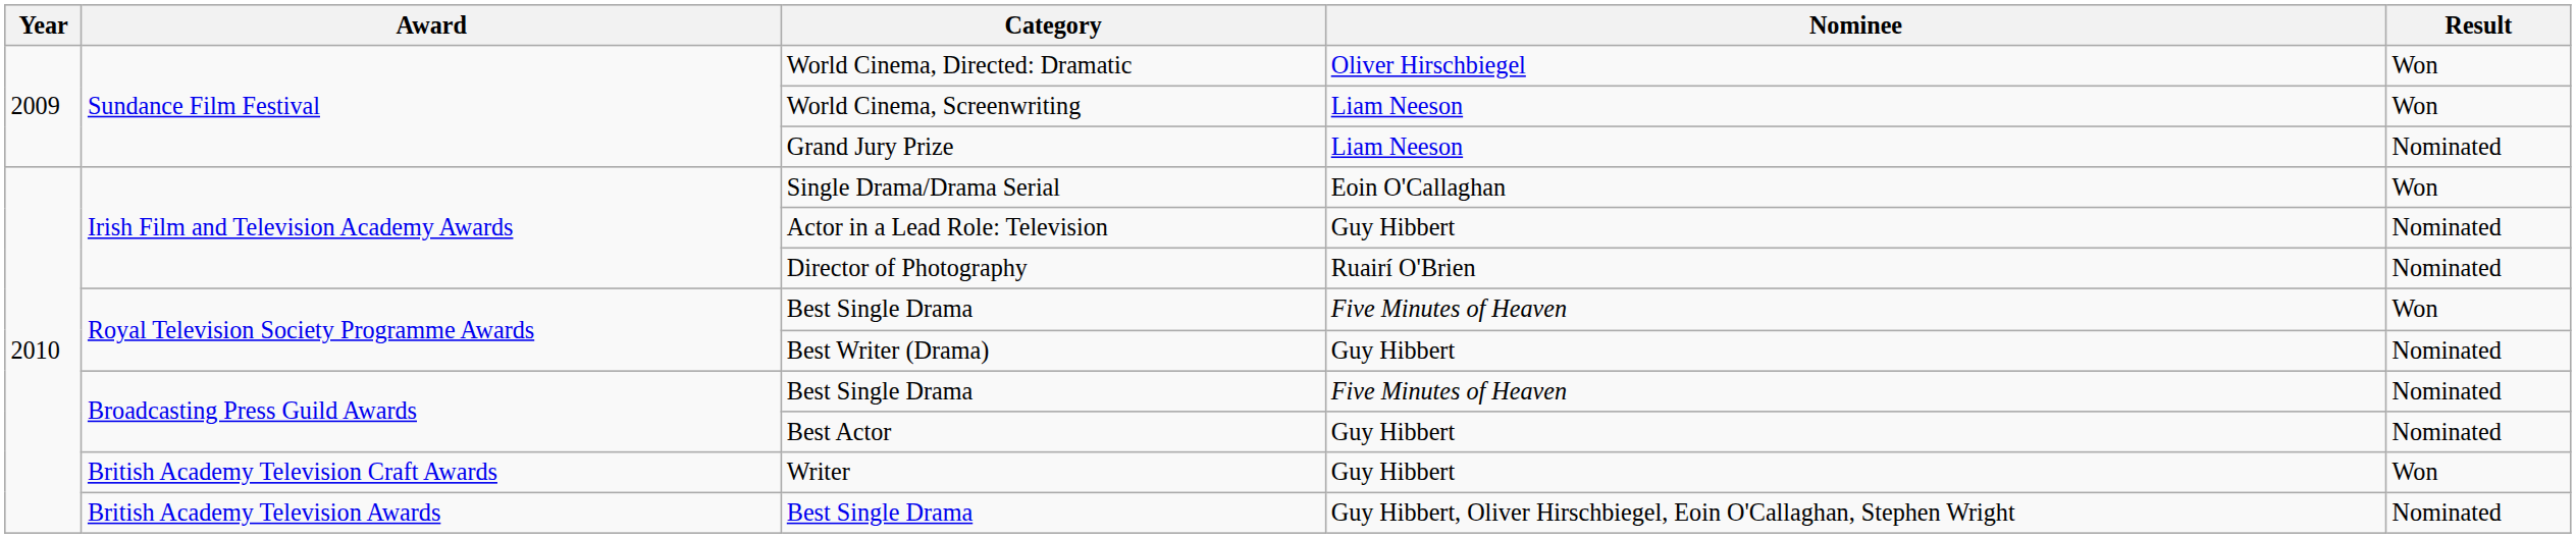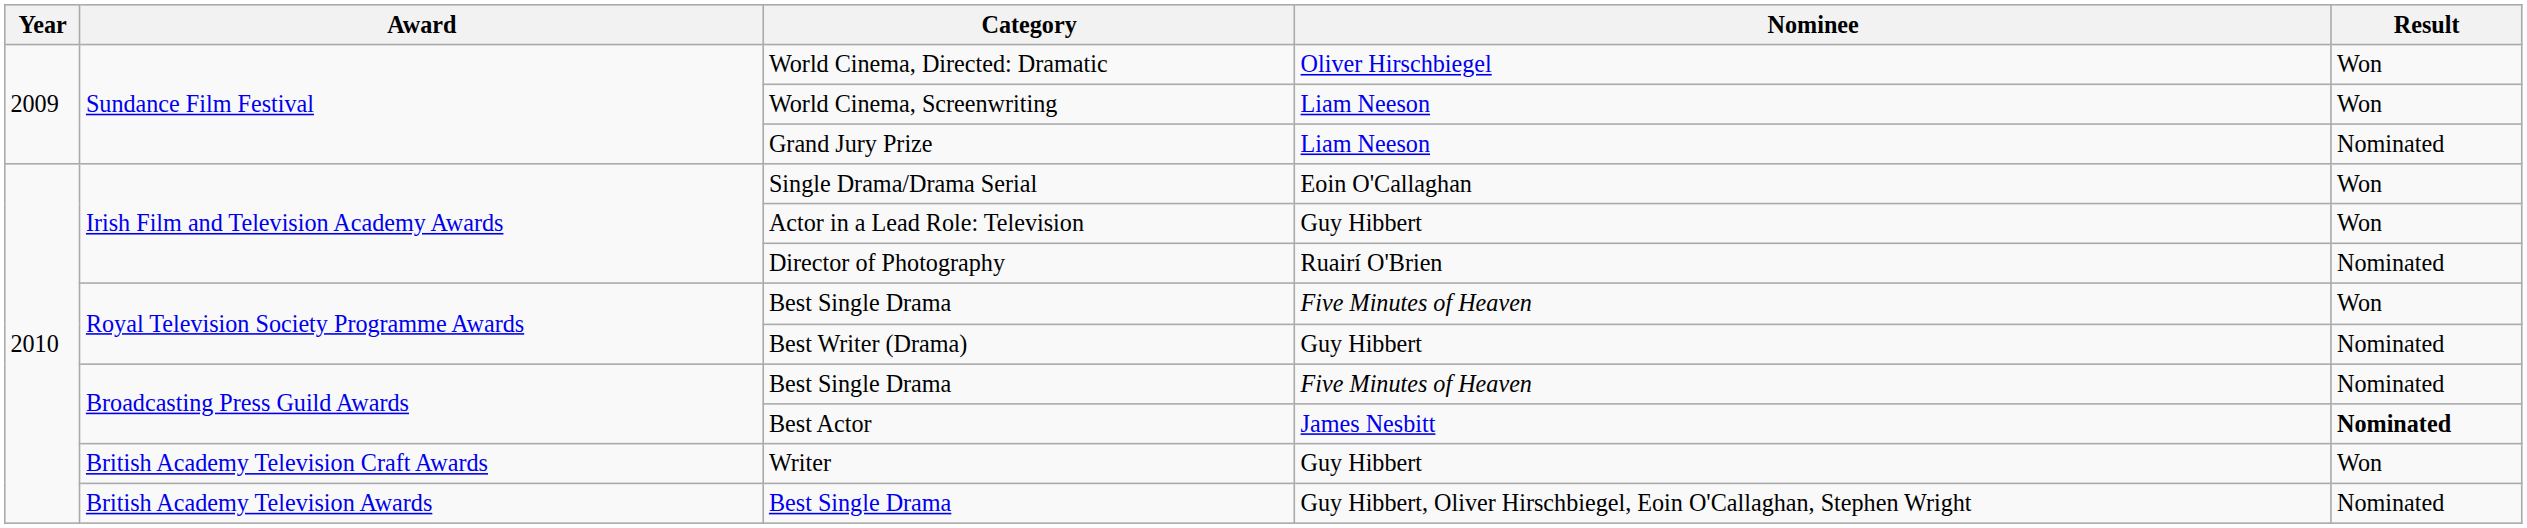 <table class="wikitable" style="font-size: 95%; width: 100%;">
 <tr>
 <th width=3%>Year</th>
 <th>Award</th>
 <th>Category</th>
 <th>Nominee</th>
 <th>Result</th>
 </tr>
 <tr>
 <td rowspan=3>2009</td>
 <td rowspan=3><a href='#'>Sundance Film Festival</a></td>
 <td>World Cinema, Directed: Dramatic</td>
 <td><a href='#'>Oliver Hirschbiegel</a></td>
 <td>Won</td>
 </tr>
 <tr>
 <td>World Cinema, Screenwriting</td>
 <td><a href='#'>Liam Neeson</a></td>
 <td>Won</td>
 </tr>
 <tr>
 <td>Grand Jury Prize</td>
 <td><a href='#'>Liam Neeson</a></td>
 <td>Nominated</td>
 </tr>
 <tr>
 <td rowspan=9>2010</td>
 <td rowspan=3><a href='#'>Irish Film and Television Academy Awards</a></td>
 <td>Single Drama/Drama Serial</td>
 <td>Eoin O'Callaghan</td>
 <td>Won</td>
 </tr>
 <tr>
 <td>Actor in a Lead Role: Television</td>
 <td>Guy Hibbert</td>
-<td>Nominated</td>
+<td>Won</td>
 </tr>
 <tr>
 <td>Director of Photography</td>
 <td>Ruairí O'Brien</td>
 <td>Nominated</td>
 </tr>
 <tr>
 <td rowspan=2><a href='#'>Royal Television Society Programme Awards</a></td>
 <td>Best Single Drama</td>
 <td><em>Five Minutes of Heaven</em></td>
 <td>Won</td>
 </tr>
 <tr>
 <td>Best Writer (Drama)</td>
 <td>Guy Hibbert</td>
 <td>Nominated</td>
 </tr>
 <tr>
 <td rowspan=2><a href='#'>Broadcasting Press Guild Awards</a></td>
 <td>Best Single Drama</td>
 <td><em>Five Minutes of Heaven</em></td>
 <td>Nominated</td>
 </tr>
 <tr>
 <td>Best Actor</td>
-<td>Guy Hibbert</td>
-<td>Nominated</td>
+<td><a href='#'>James Nesbitt</a></td>
+<td><strong>Nominated</strong></td>
 </tr>
 <tr>
 <td><a href='#'>British Academy Television Craft Awards</a></td>
 <td>Writer</td>
 <td>Guy Hibbert</td>
 <td>Won</td>
 </tr>
 <tr>
 <td><a href='#'>British Academy Television Awards</a></td>
 <td><a href='#'>Best Single Drama</a></td>
 <td>Guy Hibbert, Oliver Hirschbiegel, Eoin O'Callaghan, Stephen Wright</td>
 <td>Nominated</td>
 </tr>
 </table>
